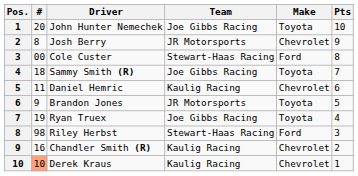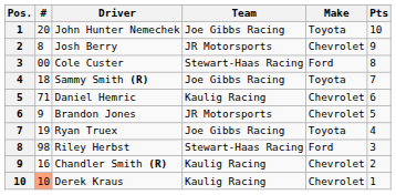 <table class="wikitable" style="font-size:95%">
 <tr>
 <th>Pos.</th>
 <th>#</th>
 <th>Driver</th>
 <th>Team</th>
 <th>Make</th>
 <th>Pts</th>
 </tr>
 <tr>
 <th>1</th>
 <td>20</td>
 <td>John Hunter Nemechek</td>
 <td>Joe Gibbs Racing</td>
 <td>Toyota</td>
 <td>10</td>
 </tr>
 <tr>
 <th>2</th>
 <td>8</td>
 <td>Josh Berry</td>
 <td>JR Motorsports</td>
 <td>Chevrolet</td>
 <td>9</td>
 </tr>
 <tr>
 <th>3</th>
 <td>00</td>
 <td>Cole Custer</td>
 <td>Stewart-Haas Racing</td>
 <td>Ford</td>
 <td>8</td>
 </tr>
 <tr>
 <th>4</th>
 <td>18</td>
 <td>Sammy Smith <strong>(R)</strong></td>
 <td>Joe Gibbs Racing</td>
 <td>Toyota</td>
 <td>7</td>
 </tr>
 <tr>
 <th>5</th>
-<td>11</td>
+<td>71</td>
 <td>Daniel Hemric</td>
 <td>Kaulig Racing</td>
 <td>Chevrolet</td>
 <td>6</td>
 </tr>
 <tr>
 <th>6</th>
 <td>9</td>
 <td>Brandon Jones</td>
 <td>JR Motorsports</td>
-<td>Toyota</td>
+<td>Chevrolet</td>
 <td>5</td>
 </tr>
 <tr>
 <th>7</th>
 <td>19</td>
 <td>Ryan Truex</td>
 <td>Joe Gibbs Racing</td>
 <td>Toyota</td>
 <td>4</td>
 </tr>
 <tr>
 <th>8</th>
 <td>98</td>
 <td>Riley Herbst</td>
 <td>Stewart-Haas Racing</td>
 <td>Ford</td>
 <td>3</td>
 </tr>
 <tr>
 <th>9</th>
 <td>16</td>
 <td>Chandler Smith <strong>(R)</strong></td>
 <td>Kaulig Racing</td>
 <td>Chevrolet</td>
 <td>2</td>
 </tr>
 <tr>
 <th>10</th>
 <td style="background: lightsalmon;">10</td>
 <td>Derek Kraus</td>
 <td>Kaulig Racing</td>
 <td>Chevrolet</td>
 <td>1</td>
 </tr>
 </table>
